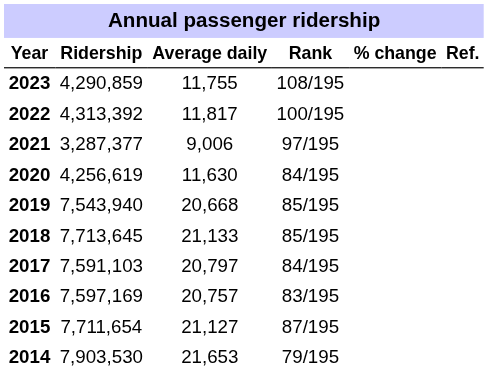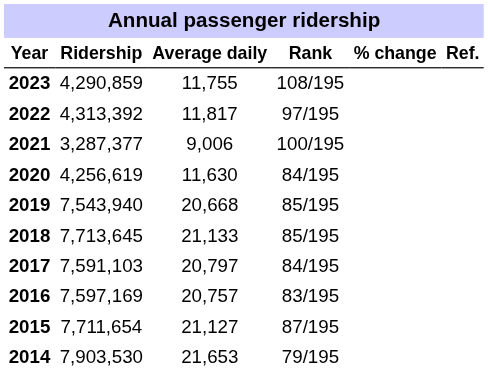 <table class="toccolours" cellpadding="4" cellspacing="0" style="text-align:right;">
 <tr>
 <th colspan="6"  style="background-color:#ccf; background-color:#ccf; font-size:110%; text-align:center;">Annual passenger ridership</th>
 </tr>
 <tr style="font-size:95%; text-align:center">
 <th style="border-bottom:1px solid black">Year</th>
 <th style="border-bottom:1px solid black">Ridership</th>
 <th style="border-bottom:1px solid black">Average daily</th>
 <th style="border-bottom:1px solid black">Rank</th>
 <th style="border-bottom:1px solid black">% change</th>
 <th style="border-bottom:1px solid black">Ref.</th>
 </tr>
 <tr style="text-align:center;">
 <td><strong>2023</strong></td>
 <td>4,290,859</td>
 <td>11,755</td>
 <td>108/195</td>
 <td></td>
 <td></td>
 </tr>
 <tr style="text-align:center;">
 <td><strong>2022</strong></td>
 <td>4,313,392</td>
 <td>11,817</td>
-<td>100/195</td>
+<td>97/195</td>
 <td></td>
 <td></td>
 </tr>
 <tr style="text-align:center;">
 <td><strong>2021</strong></td>
 <td>3,287,377</td>
 <td>9,006</td>
-<td>97/195</td>
+<td>100/195</td>
 <td></td>
 <td></td>
 </tr>
 <tr style="text-align:center;">
 <td><strong>2020</strong></td>
 <td>4,256,619</td>
 <td>11,630</td>
 <td>84/195</td>
 <td></td>
 <td></td>
 </tr>
 <tr style="text-align:center;">
 <td><strong>2019</strong></td>
 <td>7,543,940</td>
 <td>20,668</td>
 <td>85/195</td>
 <td></td>
 <td></td>
 </tr>
 <tr style="text-align:center;">
 <td><strong>2018</strong></td>
 <td>7,713,645</td>
 <td>21,133</td>
 <td>85/195</td>
 <td></td>
 <td></td>
 </tr>
 <tr style="text-align:center;">
 <td><strong>2017</strong></td>
 <td>7,591,103</td>
 <td>20,797</td>
 <td>84/195</td>
 <td></td>
 <td></td>
 </tr>
 <tr style="text-align:center;">
 <td><strong>2016</strong></td>
 <td>7,597,169</td>
 <td>20,757</td>
 <td>83/195</td>
 <td></td>
 <td></td>
 </tr>
 <tr style="text-align:center;">
 <td><strong>2015</strong></td>
 <td>7,711,654</td>
 <td>21,127</td>
 <td>87/195</td>
 <td></td>
 <td></td>
 </tr>
 <tr style="text-align:center;">
 <td><strong>2014</strong></td>
 <td>7,903,530</td>
 <td>21,653</td>
 <td>79/195</td>
 <td></td>
 <td></td>
 </tr>
 </table>
